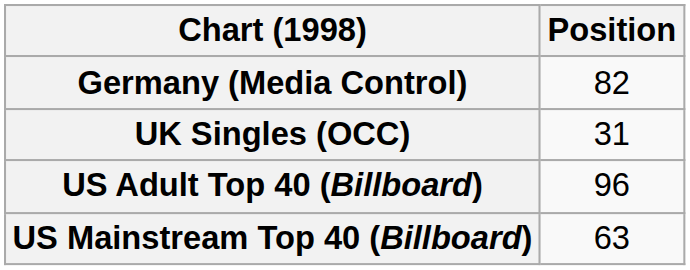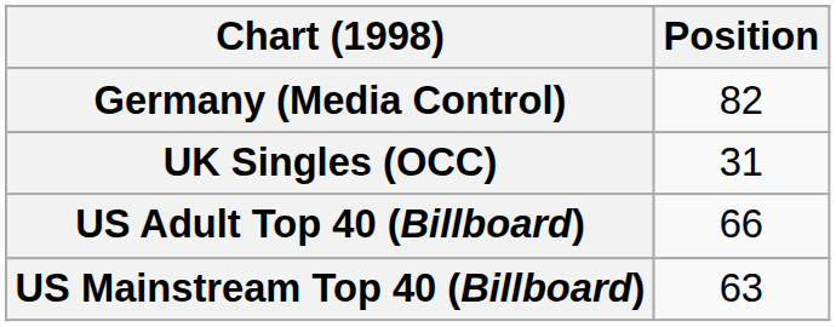 <table class="wikitable sortable plainrowheaders" style="text-align:center">
 <tr>
 <th>Chart (1998)</th>
 <th>Position</th>
 </tr>
 <tr>
 <th scope="row">Germany (Media Control)</th>
 <td>82</td>
 </tr>
 <tr>
 <th scope="row">UK Singles (OCC)</th>
 <td>31</td>
 </tr>
 <tr>
 <th scope="row">US Adult Top 40 (<em>Billboard</em>)</th>
-<td>96</td>
+<td>66</td>
 </tr>
 <tr>
 <th scope="row">US Mainstream Top 40 (<em>Billboard</em>)</th>
 <td>63</td>
 </tr>
 </table>
